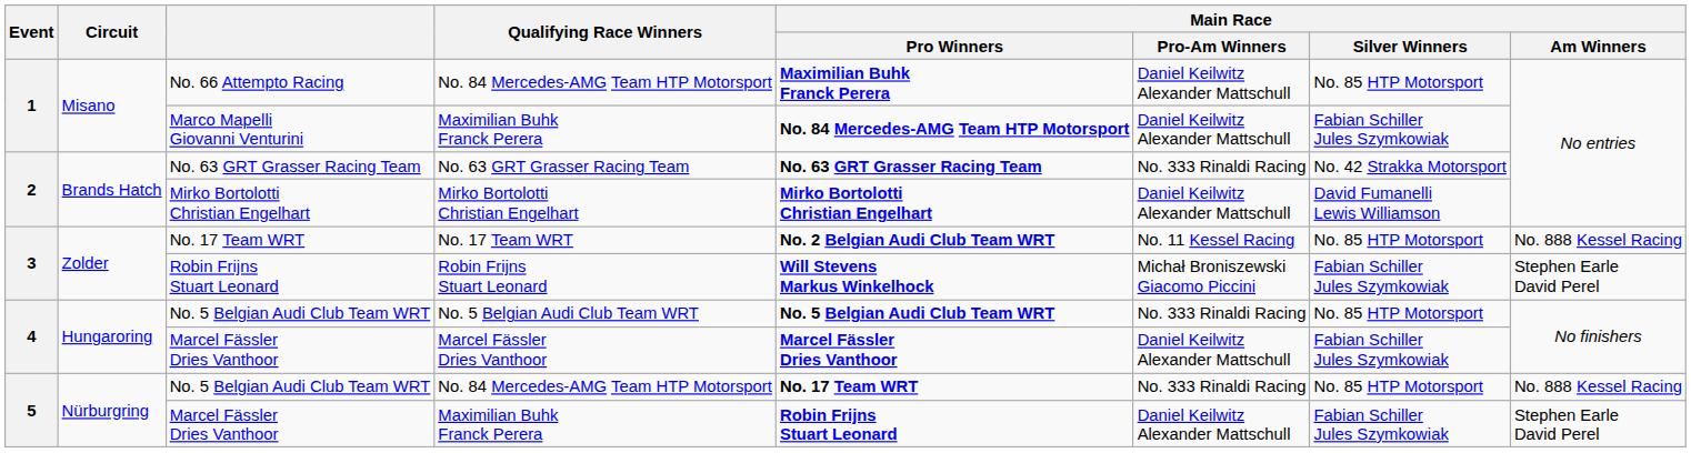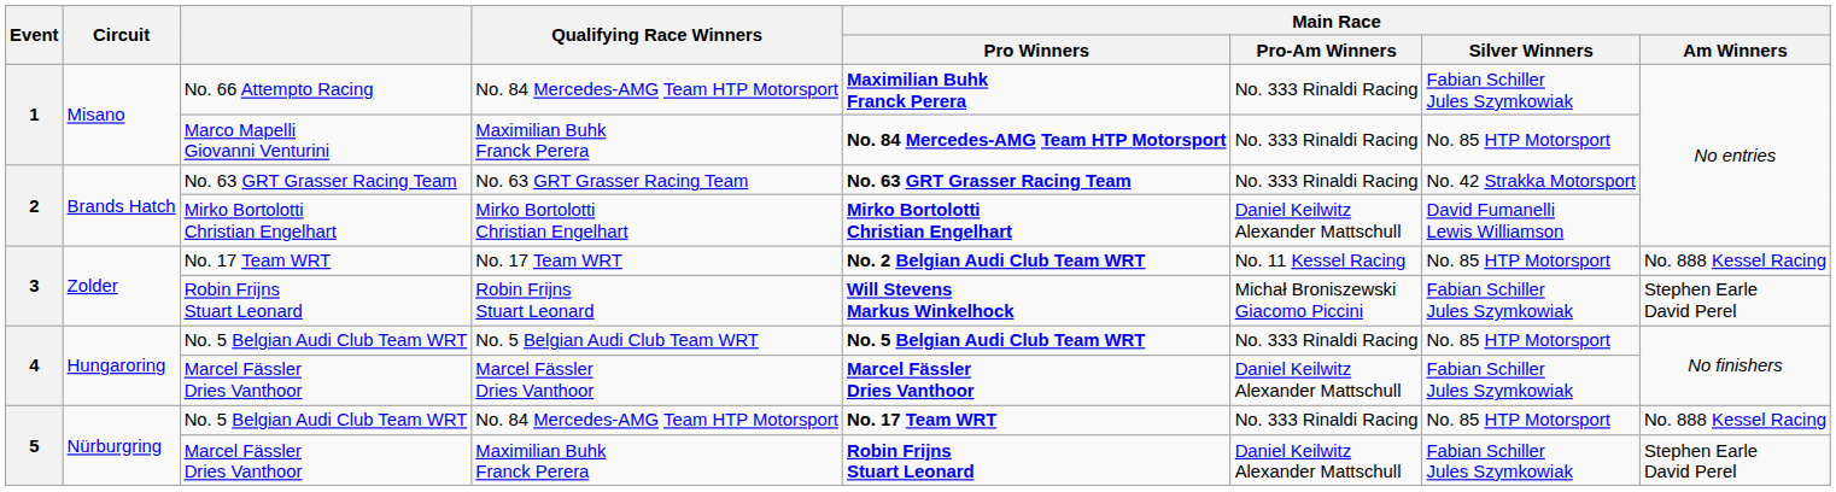 <table class="wikitable" style="font-size: 80%;">
 <tr>
 <th rowspan=2>Event</th>
 <th rowspan=2>Circuit</th>
 <th rowspan=2></th>
 <th rowspan=2>Qualifying Race Winners</th>
 <th colspan=4>Main Race</th>
 </tr>
 <tr>
 <th>Pro Winners</th>
 <th>Pro-Am Winners</th>
 <th>Silver Winners</th>
 <th>Am Winners</th>
 </tr>
 <tr>
 <th rowspan=2>1</th>
 <td rowspan=2> <a href='#'>Misano</a></td>
 <td> No. 66 <a href='#'>Attempto Racing</a></td>
 <td> No. 84 <a href='#'>Mercedes-AMG</a> <a href='#'>Team HTP Motorsport</a></td>
 <td><strong> <a href='#'>Maximilian Buhk</a><br> <a href='#'>Franck Perera</a></strong></td>
-<td> <a href='#'>Daniel Keilwitz</a><br> Alexander Mattschull</td>
-<td> No. 85 <a href='#'>HTP Motorsport</a></td>
+<td> No. 333 Rinaldi Racing</td>
+<td> <a href='#'>Fabian Schiller</a><br> <a href='#'>Jules Szymkowiak</a></td>
 <td rowspan=4 align=center><em>No entries</em></td>
 </tr>
 <tr>
 <td> <a href='#'>Marco Mapelli</a><br> <a href='#'>Giovanni Venturini</a></td>
 <td> <a href='#'>Maximilian Buhk</a><br> <a href='#'>Franck Perera</a></td>
 <td><strong> No. 84 <a href='#'>Mercedes-AMG</a> <a href='#'>Team HTP Motorsport</a></strong></td>
-<td> <a href='#'>Daniel Keilwitz</a><br> Alexander Mattschull</td>
-<td> <a href='#'>Fabian Schiller</a><br> <a href='#'>Jules Szymkowiak</a></td>
+<td> No. 333 Rinaldi Racing</td>
+<td> No. 85 <a href='#'>HTP Motorsport</a></td>
 </tr>
 <tr>
 <th rowspan=2>2</th>
 <td rowspan=2> <a href='#'>Brands Hatch</a></td>
 <td> No. 63 <a href='#'>GRT Grasser Racing Team</a></td>
 <td> No. 63 <a href='#'>GRT Grasser Racing Team</a></td>
 <td><strong> No. 63 <a href='#'>GRT Grasser Racing Team</a></strong></td>
 <td> No. 333 Rinaldi Racing</td>
 <td> No. 42 <a href='#'>Strakka Motorsport</a></td>
 </tr>
 <tr>
 <td> <a href='#'>Mirko Bortolotti</a><br> <a href='#'>Christian Engelhart</a></td>
 <td> <a href='#'>Mirko Bortolotti</a><br> <a href='#'>Christian Engelhart</a></td>
 <td><strong> <a href='#'>Mirko Bortolotti</a><br> <a href='#'>Christian Engelhart</a></strong></td>
 <td> <a href='#'>Daniel Keilwitz</a><br> Alexander Mattschull</td>
 <td> <a href='#'>David Fumanelli</a><br> <a href='#'>Lewis Williamson</a></td>
 </tr>
 <tr>
 <th rowspan=2>3</th>
 <td rowspan=2> <a href='#'>Zolder</a></td>
 <td> No. 17 <a href='#'>Team WRT</a></td>
 <td> No. 17 <a href='#'>Team WRT</a></td>
 <td><strong> No. 2 <a href='#'>Belgian Audi Club Team WRT</a></strong></td>
 <td> No. 11 <a href='#'>Kessel Racing</a></td>
 <td> No. 85 <a href='#'>HTP Motorsport</a></td>
 <td> No. 888 <a href='#'>Kessel Racing</a></td>
 </tr>
 <tr>
 <td> <a href='#'>Robin Frijns</a><br> <a href='#'>Stuart Leonard</a></td>
 <td> <a href='#'>Robin Frijns</a><br> <a href='#'>Stuart Leonard</a></td>
 <td><strong> <a href='#'>Will Stevens</a><br> <a href='#'>Markus Winkelhock</a></strong></td>
 <td> Michał Broniszewski<br> <a href='#'>Giacomo Piccini</a></td>
 <td> <a href='#'>Fabian Schiller</a><br> <a href='#'>Jules Szymkowiak</a></td>
 <td> Stephen Earle<br> David Perel</td>
 </tr>
 <tr>
 <th rowspan=2>4</th>
 <td rowspan=2> <a href='#'>Hungaroring</a></td>
 <td> No. 5 <a href='#'>Belgian Audi Club Team WRT</a></td>
 <td> No. 5 <a href='#'>Belgian Audi Club Team WRT</a></td>
 <td><strong> No. 5 <a href='#'>Belgian Audi Club Team WRT</a></strong></td>
 <td> No. 333 Rinaldi Racing</td>
 <td> No. 85 <a href='#'>HTP Motorsport</a></td>
 <td rowspan=2 align=center><em>No finishers</em></td>
 </tr>
 <tr>
 <td> <a href='#'>Marcel Fässler</a><br> <a href='#'>Dries Vanthoor</a></td>
 <td> <a href='#'>Marcel Fässler</a><br> <a href='#'>Dries Vanthoor</a></td>
 <td><strong> <a href='#'>Marcel Fässler</a><br> <a href='#'>Dries Vanthoor</a></strong></td>
 <td> <a href='#'>Daniel Keilwitz</a><br> Alexander Mattschull</td>
 <td> <a href='#'>Fabian Schiller</a><br> <a href='#'>Jules Szymkowiak</a></td>
 </tr>
 <tr>
 <th rowspan=2>5</th>
 <td rowspan=2> <a href='#'>Nürburgring</a></td>
 <td> No. 5 <a href='#'>Belgian Audi Club Team WRT</a></td>
 <td> No. 84 <a href='#'>Mercedes-AMG</a> <a href='#'>Team HTP Motorsport</a></td>
 <td><strong> No. 17 <a href='#'>Team WRT</a></strong></td>
 <td> No. 333 Rinaldi Racing</td>
 <td> No. 85 <a href='#'>HTP Motorsport</a></td>
 <td> No. 888 <a href='#'>Kessel Racing</a></td>
 </tr>
 <tr>
 <td> <a href='#'>Marcel Fässler</a><br> <a href='#'>Dries Vanthoor</a></td>
 <td> <a href='#'>Maximilian Buhk</a><br> <a href='#'>Franck Perera</a></td>
 <td><strong> <a href='#'>Robin Frijns</a><br> <a href='#'>Stuart Leonard</a></strong></td>
 <td> <a href='#'>Daniel Keilwitz</a><br> Alexander Mattschull</td>
 <td> <a href='#'>Fabian Schiller</a><br> <a href='#'>Jules Szymkowiak</a></td>
 <td> Stephen Earle<br> David Perel</td>
 </tr>
 </table>
